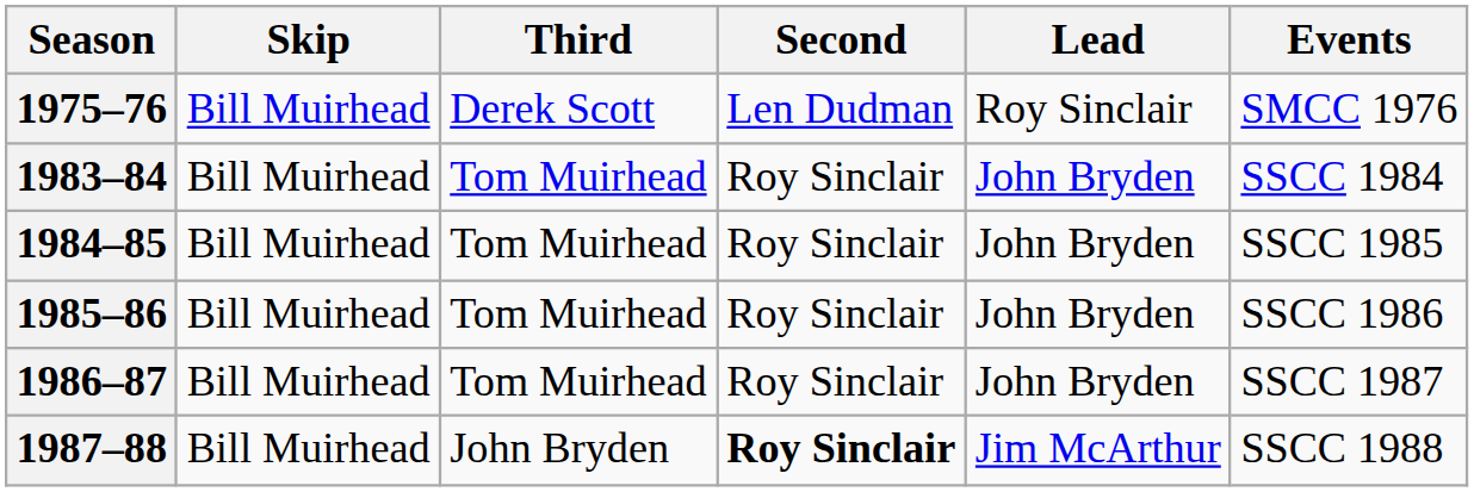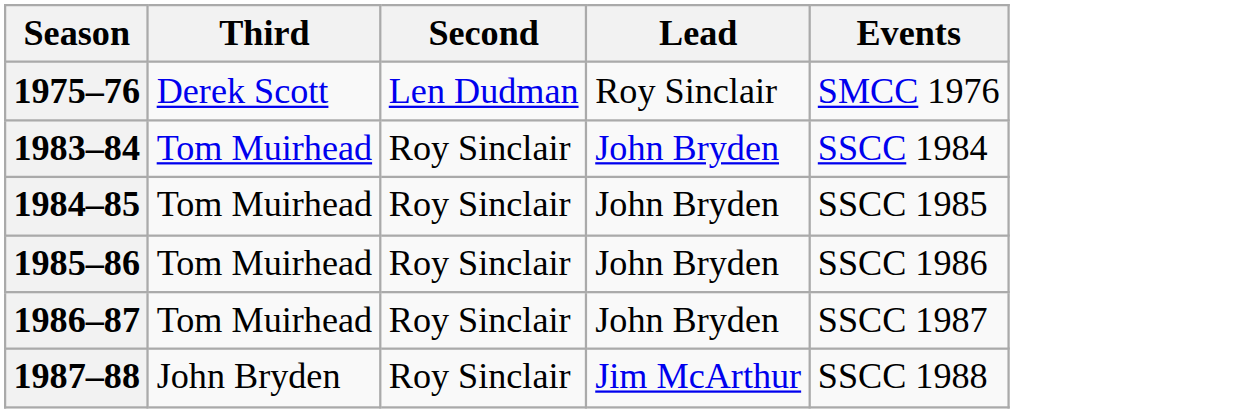 <table class="wikitable">
 <tr>
 <th scope="col">Season</th>
-<th scope="col">Skip</th>
 <th scope="col">Third</th>
 <th scope="col">Second</th>
 <th scope="col">Lead</th>
 <th scope="col">Events</th>
 </tr>
 <tr>
 <th scope="row">1975–76</th>
-<td><a href='#'>Bill Muirhead</a></td>
 <td><a href='#'>Derek Scott</a></td>
 <td><a href='#'>Len Dudman</a></td>
 <td>Roy Sinclair</td>
 <td><a href='#'>SMCC</a> 1976 <br> </td>
 </tr>
 <tr>
 <th scope="row">1983–84</th>
-<td>Bill Muirhead</td>
 <td><a href='#'>Tom Muirhead</a></td>
 <td>Roy Sinclair</td>
 <td><a href='#'>John Bryden</a></td>
 <td><a href='#'>SSCC</a> 1984 </td>
 </tr>
 <tr>
 <th scope="row">1984–85</th>
-<td>Bill Muirhead</td>
 <td>Tom Muirhead</td>
 <td>Roy Sinclair</td>
 <td>John Bryden</td>
 <td>SSCC 1985 </td>
 </tr>
 <tr>
 <th scope="row">1985–86</th>
-<td>Bill Muirhead</td>
 <td>Tom Muirhead</td>
 <td>Roy Sinclair</td>
 <td>John Bryden</td>
 <td>SSCC 1986 </td>
 </tr>
 <tr>
 <th scope="row">1986–87</th>
-<td>Bill Muirhead</td>
 <td>Tom Muirhead</td>
 <td>Roy Sinclair</td>
 <td>John Bryden</td>
 <td>SSCC 1987 </td>
 </tr>
 <tr>
 <th scope="row">1987–88</th>
-<td>Bill Muirhead</td>
 <td>John Bryden</td>
-<td><strong>Roy Sinclair</strong></td>
+<td>Roy Sinclair</td>
 <td><a href='#'>Jim McArthur</a></td>
 <td>SSCC 1988 </td>
 </tr>
 </table>
